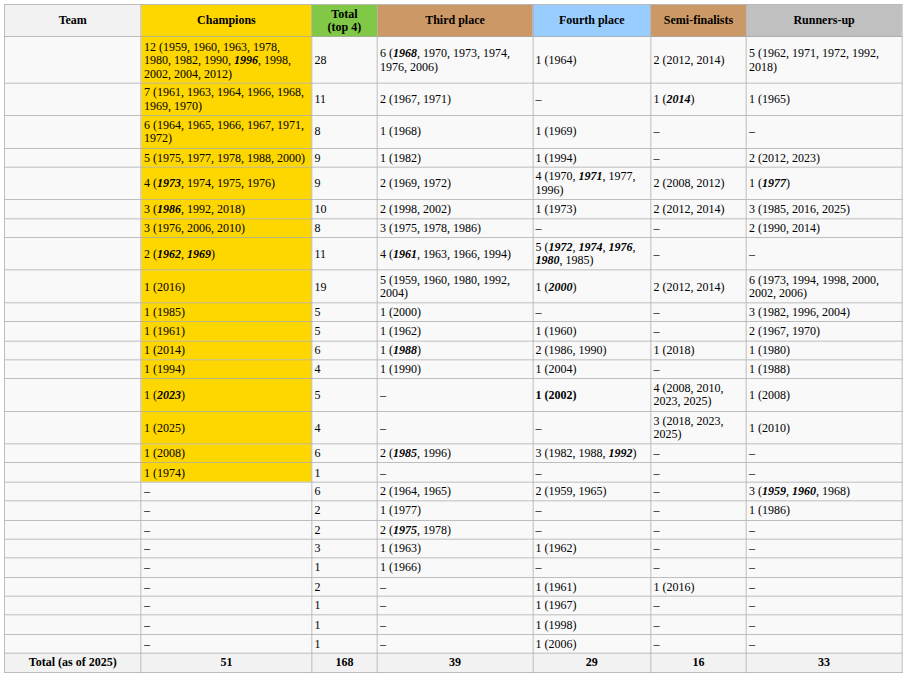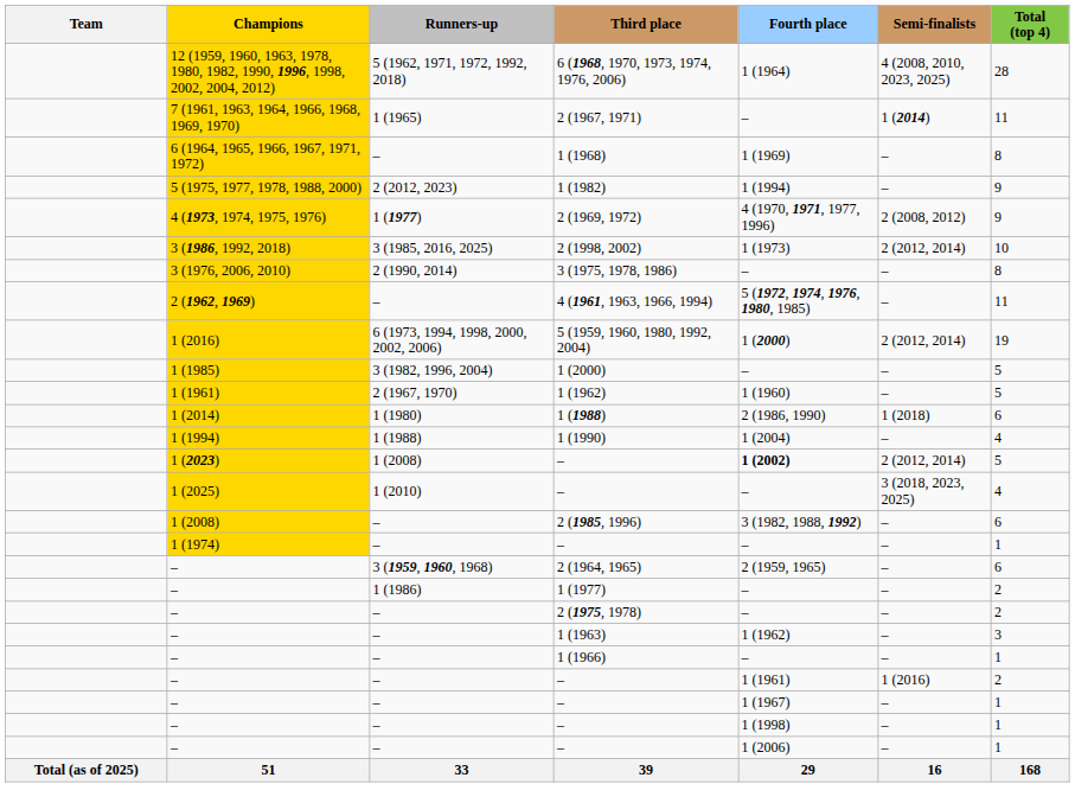 <table class="wikitable">
 <tr>
 <th width=175px>Team</th>
 <th width=220px style="background:gold;">Champions</th>
-<th width=80px style="background-color:#81c846;">Total<br>(top 4)</th>
+<th width=200px style="background:silver;">Runners-up</th>
 <th width=200px style="background:#cc9966;">Third place</th>
 <th width=150px style="background:#9acdff;">Fourth place</th>
 <th width=120px style="background:#cc9966;">Semi-finalists</th>
-<th width=200px style="background:silver;">Runners-up</th>
+<th width=80px style="background-color:#81c846;">Total<br>(top 4)</th>
 </tr>
 <tr>
 <td></td>
 <td style="background:gold;">12 (1959, 1960, 1963, 1978, 1980, 1982, 1990, <strong><em>1996</em></strong>, 1998, 2002, 2004, 2012)</td>
-<td>28</td>
+<td>5 (1962, 1971, 1972, 1992, 2018)</td>
 <td>6 (<strong><em>1968</em></strong>, 1970, 1973, 1974, 1976, 2006)</td>
 <td>1 (1964)</td>
-<td>2 (2012, 2014)</td>
-<td>5 (1962, 1971, 1972, 1992, 2018)</td>
+<td>4 (2008, 2010, 2023, 2025)</td>
+<td>28</td>
 </tr>
 <tr>
 <td></td>
 <td style="background:gold;">7 (1961, 1963, 1964, 1966, 1968, 1969, 1970)</td>
-<td>11</td>
+<td>1 (1965)</td>
 <td>2 (1967, 1971)</td>
 <td>–</td>
 <td>1 (<strong><em>2014</em></strong>)</td>
-<td>1 (1965)</td>
+<td>11</td>
 </tr>
 <tr>
 <td></td>
 <td style="background:gold;">6 (1964, 1965, 1966, 1967, 1971, 1972)</td>
-<td>8</td>
+<td>–</td>
 <td>1 (1968)</td>
 <td>1 (1969)</td>
 <td>–</td>
-<td>–</td>
+<td>8</td>
 </tr>
 <tr>
 <td></td>
 <td style="background:gold;">5 (1975, 1977, 1978, 1988, 2000)</td>
-<td>9</td>
+<td>2 (2012, 2023)</td>
 <td>1 (1982)</td>
 <td>1 (1994)</td>
 <td>–</td>
-<td>2 (2012, 2023)</td>
+<td>9</td>
 </tr>
 <tr>
 <td></td>
 <td style="background:gold;">4 (<strong><em>1973</em></strong>, 1974, 1975, 1976)</td>
-<td>9</td>
+<td>1 (<strong><em>1977</em></strong>)</td>
 <td>2 (1969, 1972)</td>
 <td>4 (1970, <strong><em>1971</em></strong>, 1977, 1996)</td>
 <td>2 (2008, 2012)</td>
-<td>1 (<strong><em>1977</em></strong>)</td>
+<td>9</td>
 </tr>
 <tr>
 <td></td>
 <td style="background:gold;">3 (<strong><em>1986</em></strong>, 1992, 2018)</td>
-<td>10</td>
+<td>3 (1985, 2016, 2025)</td>
 <td>2 (1998, 2002)</td>
 <td>1 (1973)</td>
 <td>2 (2012, 2014)</td>
-<td>3 (1985, 2016, 2025)</td>
+<td>10</td>
 </tr>
 <tr>
 <td></td>
 <td style="background:gold;">3 (1976, 2006, 2010)</td>
-<td>8</td>
+<td>2 (1990, 2014)</td>
 <td>3 (1975, 1978, 1986)</td>
 <td>–</td>
 <td>–</td>
-<td>2 (1990, 2014)</td>
+<td>8</td>
 </tr>
 <tr>
 <td></td>
 <td style="background:gold;">2 (<strong><em>1962</em></strong>, <strong><em>1969</em></strong>)</td>
-<td>11</td>
+<td>–</td>
 <td>4 (<strong><em>1961</em></strong>, 1963, 1966, 1994)</td>
 <td>5  (<strong><em>1972</em></strong>, <strong><em>1974</em></strong>, <strong><em>1976</em></strong>, <strong><em>1980</em></strong>, 1985)</td>
 <td>–</td>
-<td>–</td>
+<td>11</td>
 </tr>
 <tr>
 <td></td>
 <td style="background:gold;">1 (2016)</td>
-<td>19</td>
+<td>6 (1973, 1994, 1998, 2000, 2002, 2006)</td>
 <td>5 (1959, 1960, 1980, 1992, 2004)</td>
 <td>1 (<strong><em>2000</em></strong>)</td>
 <td>2 (2012, 2014)</td>
-<td>6 (1973, 1994, 1998, 2000, 2002, 2006)</td>
+<td>19</td>
 </tr>
 <tr>
 <td></td>
 <td style="background:gold;">1 (1985)</td>
-<td>5</td>
+<td>3 (1982, 1996, 2004)</td>
 <td>1 (2000)</td>
 <td>–</td>
 <td>–</td>
-<td>3 (1982, 1996, 2004)</td>
+<td>5</td>
 </tr>
 <tr>
 <td></td>
 <td style="background:gold;">1 (1961)</td>
-<td>5</td>
+<td>2 (1967, 1970)</td>
 <td>1 (1962)</td>
 <td>1 (1960)</td>
 <td>–</td>
-<td>2 (1967, 1970)</td>
+<td>5</td>
 </tr>
 <tr>
 <td></td>
 <td style="background:gold;">1 (2014)</td>
-<td>6</td>
+<td>1 (1980)</td>
 <td>1 (<strong><em>1988</em></strong>)</td>
 <td>2 (1986, 1990)</td>
 <td>1 (2018)</td>
-<td>1 (1980)</td>
+<td>6</td>
 </tr>
 <tr>
 <td></td>
 <td style="background:gold;">1 (1994)</td>
-<td>4</td>
+<td>1 (1988)</td>
 <td>1 (1990)</td>
 <td>1 (2004)</td>
 <td>–</td>
-<td>1 (1988)</td>
+<td>4</td>
 </tr>
 <tr>
 <td></td>
 <td style="background:gold;">1 (<strong><em>2023</em></strong>)</td>
-<td>5</td>
+<td>1 (2008)</td>
 <td>–</td>
 <td><strong>1 (2002)</strong></td>
-<td>4 (2008, 2010, 2023, 2025)</td>
-<td>1 (2008)</td>
+<td>2 (2012, 2014)</td>
+<td>5</td>
 </tr>
 <tr>
 <td></td>
 <td style="background:gold;">1 (2025)</td>
-<td>4</td>
+<td>1 (2010)</td>
 <td>–</td>
 <td>–</td>
 <td>3 (2018, 2023, 2025)</td>
-<td>1 (2010)</td>
+<td>4</td>
 </tr>
 <tr>
 <td></td>
 <td style="background:gold;">1 (2008)</td>
-<td>6</td>
+<td>–</td>
 <td>2 (<strong><em>1985</em></strong>, 1996)</td>
 <td>3 (1982, 1988, <strong><em>1992</em></strong>)</td>
 <td>–</td>
-<td>–</td>
+<td>6</td>
 </tr>
 <tr>
 <td></td>
 <td style="background:gold;">1 (1974)</td>
-<td>1</td>
 <td>–</td>
 <td>–</td>
 <td>–</td>
 <td>–</td>
+<td>1</td>
 </tr>
 <tr>
 <td></td>
 <td>–</td>
-<td>6</td>
+<td>3 (<strong><em>1959</em></strong>, <strong><em>1960</em></strong>, 1968)</td>
 <td>2 (1964, 1965)</td>
 <td>2 (1959, 1965)</td>
 <td>–</td>
-<td>3 (<strong><em>1959</em></strong>, <strong><em>1960</em></strong>, 1968)</td>
+<td>6</td>
 </tr>
 <tr>
 <td></td>
 <td>–</td>
-<td>2</td>
+<td>1 (1986)</td>
 <td>1 (1977)</td>
 <td>–</td>
 <td>–</td>
-<td>1 (1986)</td>
+<td>2</td>
 </tr>
 <tr>
 <td></td>
 <td>–</td>
-<td>2</td>
+<td>–</td>
 <td>2 (<strong><em>1975</em></strong>, 1978)</td>
 <td>–</td>
 <td>–</td>
-<td>–</td>
+<td>2</td>
 </tr>
 <tr>
 <td></td>
 <td>–</td>
-<td>3</td>
+<td>–</td>
 <td>1 (1963)</td>
 <td>1 (1962)</td>
 <td>–</td>
-<td>–</td>
+<td>3</td>
 </tr>
 <tr>
 <td></td>
 <td>–</td>
-<td>1</td>
+<td>–</td>
 <td>1 (1966)</td>
 <td>–</td>
 <td>–</td>
-<td>–</td>
+<td>1</td>
 </tr>
 <tr>
 <td><br></td>
 <td>–</td>
-<td>2</td>
+<td>–</td>
 <td>–</td>
 <td>1 (1961)</td>
 <td>1 (2016)</td>
-<td>–</td>
+<td>2</td>
 </tr>
 <tr>
 <td></td>
 <td>–</td>
-<td>1</td>
+<td>–</td>
 <td>–</td>
 <td>1 (1967)</td>
 <td>–</td>
-<td>–</td>
+<td>1</td>
 </tr>
 <tr>
 <td></td>
 <td>–</td>
-<td>1</td>
+<td>–</td>
 <td>–</td>
 <td>1 (1998)</td>
 <td>–</td>
-<td>–</td>
+<td>1</td>
 </tr>
 <tr>
 <td></td>
 <td>–</td>
-<td>1</td>
+<td>–</td>
 <td>–</td>
 <td>1 (2006)</td>
 <td>–</td>
-<td>–</td>
+<td>1</td>
 </tr>
 <tr>
 <th>Total (as of 2025)</th>
 <th>51</th>
-<th>168</th>
+<th>33</th>
 <th>39</th>
 <th>29</th>
 <th>16</th>
-<th>33</th>
+<th>168</th>
 </tr>
 </table>
